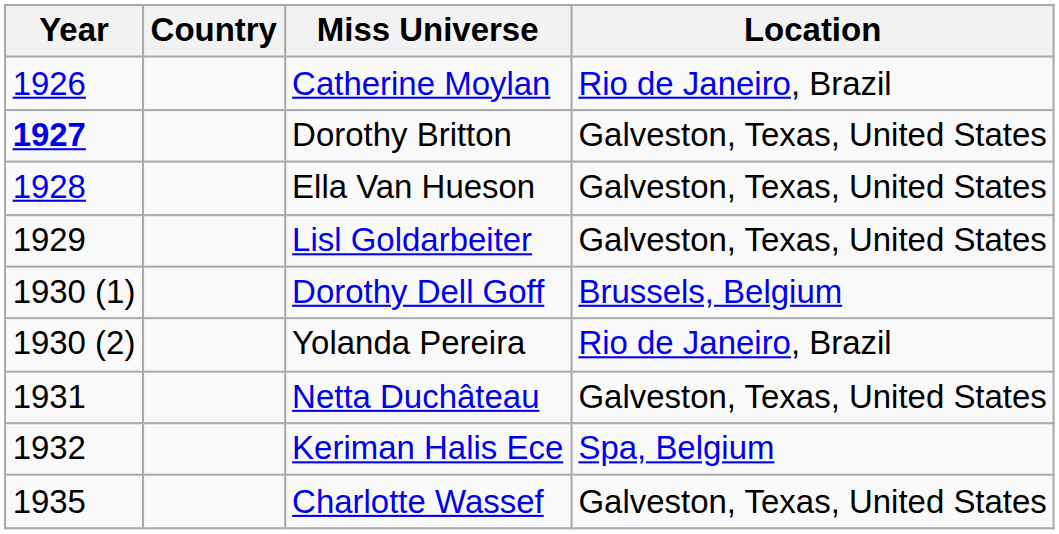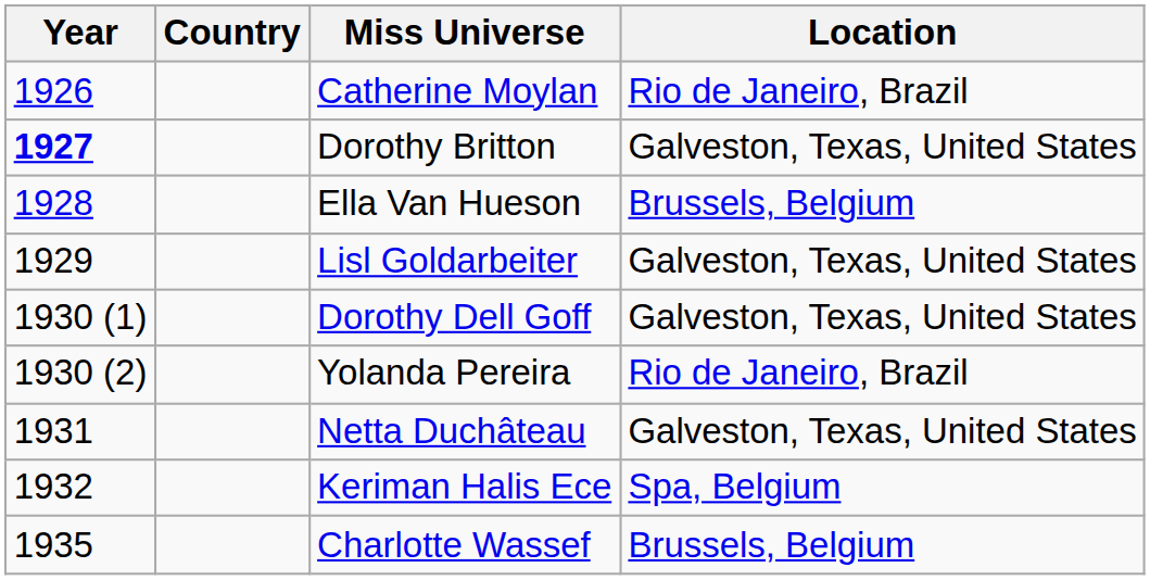 <table class="wikitable">
 <tr>
 <th>Year</th>
 <th>Country</th>
 <th>Miss Universe</th>
 <th>Location</th>
 </tr>
 <tr>
 <td><a href='#'>1926</a></td>
 <td></td>
 <td><a href='#'>Catherine Moylan</a></td>
 <td><a href='#'>Rio de Janeiro</a>, Brazil</td>
 </tr>
 <tr>
 <td><strong><a href='#'>1927</a></strong></td>
 <td></td>
 <td>Dorothy Britton</td>
 <td>Galveston, Texas, United States</td>
 </tr>
 <tr>
 <td><a href='#'>1928</a></td>
 <td></td>
 <td>Ella Van Hueson</td>
-<td>Galveston, Texas, United States</td>
+<td><a href='#'>Brussels, Belgium</a></td>
 </tr>
 <tr>
 <td>1929</td>
 <td></td>
 <td><a href='#'>Lisl Goldarbeiter</a></td>
 <td>Galveston, Texas, United States</td>
 </tr>
 <tr>
 <td>1930 (1)</td>
 <td></td>
 <td><a href='#'>Dorothy Dell Goff</a></td>
-<td><a href='#'>Brussels, Belgium</a></td>
+<td>Galveston, Texas, United States</td>
 </tr>
 <tr>
 <td>1930 (2)</td>
 <td></td>
 <td>Yolanda Pereira</td>
 <td><a href='#'>Rio de Janeiro</a>, Brazil</td>
 </tr>
 <tr>
 <td>1931</td>
 <td></td>
 <td><a href='#'>Netta Duchâteau</a></td>
 <td>Galveston, Texas, United States</td>
 </tr>
 <tr>
 <td>1932</td>
 <td></td>
 <td><a href='#'>Keriman Halis Ece</a></td>
 <td><a href='#'>Spa, Belgium</a></td>
 </tr>
 <tr>
 <td>1935</td>
 <td></td>
 <td><a href='#'>Charlotte Wassef</a></td>
-<td>Galveston, Texas, United States</td>
+<td><a href='#'>Brussels, Belgium</a></td>
 </tr>
 </table>
